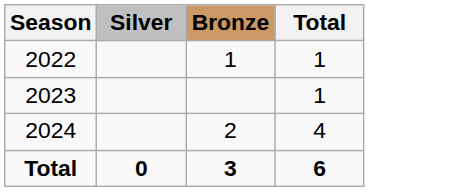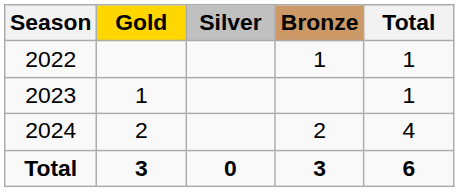 <table class="wikitable" style="text-align:center;">
 <tr>
 <th width="55">Season</th>
+<th width="55" style="background: gold;">Gold</th>
 <th width="55" style="background: silver;">Silver</th>
 <th width="55" style="background: #cc9966;">Bronze</th>
 <th width="55">Total</th>
 </tr>
 <tr>
 <td>2022</td>
 <td></td>
+<td></td>
 <td>1</td>
 <td>1</td>
 </tr>
 <tr>
 <td>2023</td>
+<td>1</td>
 <td></td>
 <td></td>
 <td>1</td>
 </tr>
 <tr>
 <td>2024</td>
+<td>2</td>
 <td></td>
 <td>2</td>
 <td>4</td>
 </tr>
 <tr>
 <td><strong>Total</strong></td>
+<td><strong>3</strong></td>
 <td><strong>0</strong></td>
 <td><strong>3</strong></td>
 <td><strong>6</strong></td>
 </tr>
 </table>
